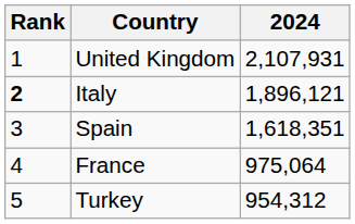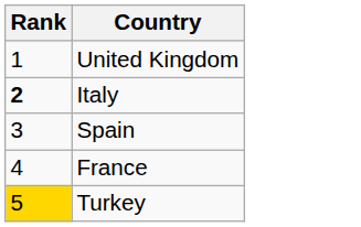 <table class="wikitable">
 <tr>
 <th>Rank</th>
 <th>Country</th>
-<th>2024</th>
 </tr>
 <tr>
 <td>1</td>
 <td> United Kingdom</td>
-<td>2,107,931</td>
 </tr>
 <tr>
 <td><strong>2</strong></td>
 <td> Italy</td>
-<td>1,896,121</td>
 </tr>
 <tr>
 <td>3</td>
 <td> Spain</td>
-<td>1,618,351</td>
 </tr>
 <tr>
 <td>4</td>
 <td> France</td>
-<td>975,064</td>
 </tr>
 <tr>
-<td>5</td>
+<td style="background: gold;">5</td>
 <td> Turkey</td>
-<td>954,312</td>
 </tr>
 </table>
